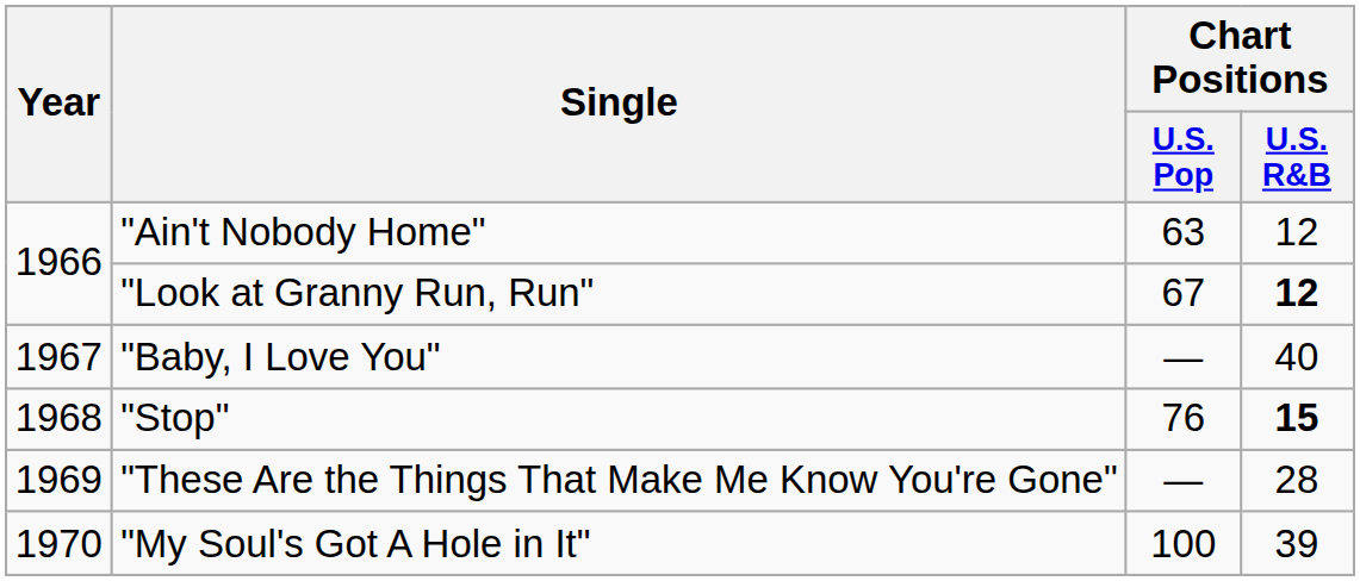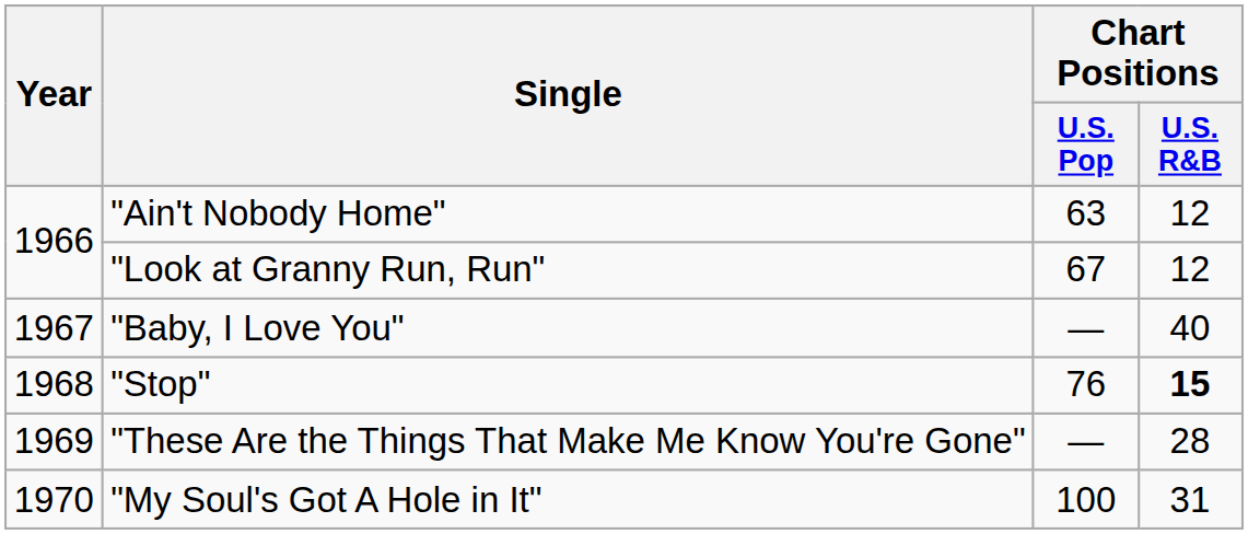 <table class="wikitable" style="text-align:center;">
 <tr>
 <th rowspan="2">Year</th>
 <th rowspan="2">Single</th>
 <th colspan="3">Chart Positions</th>
 </tr>
 <tr style="font-size:small;">
 <th style="width:40px;"><a href='#'>U.S. Pop</a></th>
 <th style="width:40px;"><a href='#'>U.S.<br>R&B</a></th>
 </tr>
 <tr>
 <td rowspan="2">1966</td>
 <td style="text-align:left;">"Ain't Nobody Home"</td>
 <td>63</td>
 <td>12</td>
 </tr>
 <tr>
 <td style="text-align:left;">"Look at Granny Run, Run"</td>
 <td>67</td>
-<td><strong>12</strong></td>
+<td>12</td>
 </tr>
 <tr>
 <td>1967</td>
 <td style="text-align:left;">"Baby, I Love You"</td>
 <td>—</td>
 <td>40</td>
 </tr>
 <tr>
 <td>1968</td>
 <td style="text-align:left;">"Stop"</td>
 <td>76</td>
 <td><strong>15</strong></td>
 </tr>
 <tr>
 <td>1969</td>
 <td style="text-align:left;">"These Are the Things That Make Me Know You're Gone"</td>
 <td>—</td>
 <td>28</td>
 </tr>
 <tr>
 <td>1970</td>
 <td style="text-align:left;">"My Soul's Got A Hole in It"</td>
 <td>100</td>
-<td>39</td>
+<td>31</td>
 </tr>
 </table>
